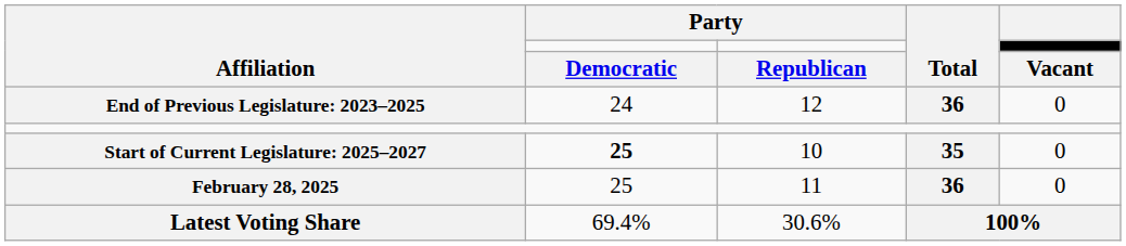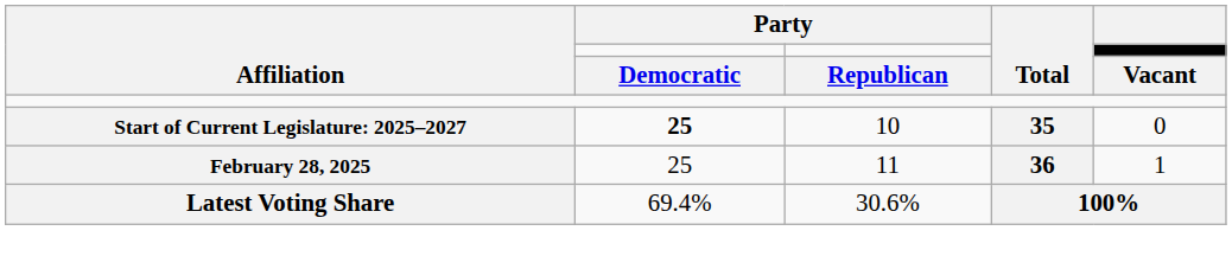 <table class=wikitable style="text-align:center; width:50%">
 <tr style="vertical-align:bottom;">
 <th rowspan=3>Affiliation</th>
 <th colspan=2>Party</th>
 <th rowspan=3>Total</th>
 <th></th>
 </tr>
 <tr style="height:5px">
 <td></td>
 <td></td>
 <td style="background-color:black"></td>
 </tr>
 <tr>
 <th><a href='#'>Democratic</a></th>
 <th><a href='#'>Republican</a></th>
 <th>Vacant</th>
 </tr>
 <tr>
-<th><small>End of Previous Legislature: 2023–2025</small></th>
-<td>24</td>
-<td>12</td>
-<th>36</th>
-<td>0</td>
-</tr>
-<tr>
 <td colspan=5></td>
 </tr>
 <tr>
 <th><small>Start of Current Legislature: 2025–2027</small></th>
 <td><strong>25</strong></td>
 <td>10</td>
 <th>35</th>
 <td>0</td>
 </tr>
 <tr>
 <th><small>February 28, 2025</small><br></th>
 <td>25</td>
 <td>11</td>
 <th>36</th>
-<td>0</td>
+<td>1</td>
 </tr>
 <tr>
 <th>Latest Voting Share</th>
 <td>69.4%</td>
 <td>30.6%</td>
 <th colspan="2">100%</th>
 </tr>
 </table>
